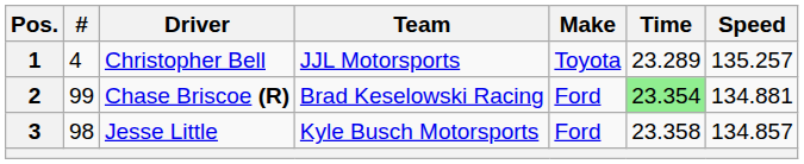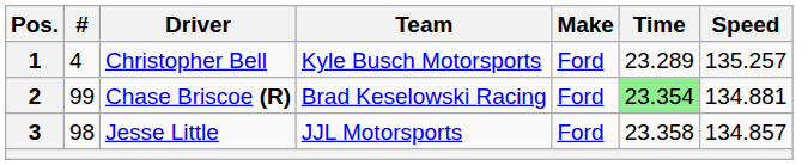 <table class="wikitable" style="font-size:95%">
 <tr>
 <th>Pos.</th>
 <th>#</th>
 <th>Driver</th>
 <th>Team</th>
 <th>Make</th>
 <th>Time</th>
 <th>Speed</th>
 </tr>
 <tr>
 <th>1</th>
 <td>4</td>
 <td><a href='#'>Christopher Bell</a></td>
-<td><a href='#'>JJL Motorsports</a></td>
-<td><a href='#'>Toyota</a></td>
+<td><a href='#'>Kyle Busch Motorsports</a></td>
+<td><a href='#'>Ford</a></td>
 <td>23.289</td>
 <td>135.257</td>
 </tr>
 <tr>
 <th>2</th>
 <td>99</td>
 <td><a href='#'>Chase Briscoe</a> <strong>(R)</strong></td>
 <td><a href='#'>Brad Keselowski Racing</a></td>
 <td><a href='#'>Ford</a></td>
 <td style="background: lightgreen;">23.354</td>
 <td>134.881</td>
 </tr>
 <tr>
 <th>3</th>
 <td>98</td>
 <td><a href='#'>Jesse Little</a></td>
-<td><a href='#'>Kyle Busch Motorsports</a></td>
+<td><a href='#'>JJL Motorsports</a></td>
 <td><a href='#'>Ford</a></td>
 <td>23.358</td>
 <td>134.857</td>
 </tr>
 <tr>
 <th colspan="7"></th>
 </tr>
 </table>
